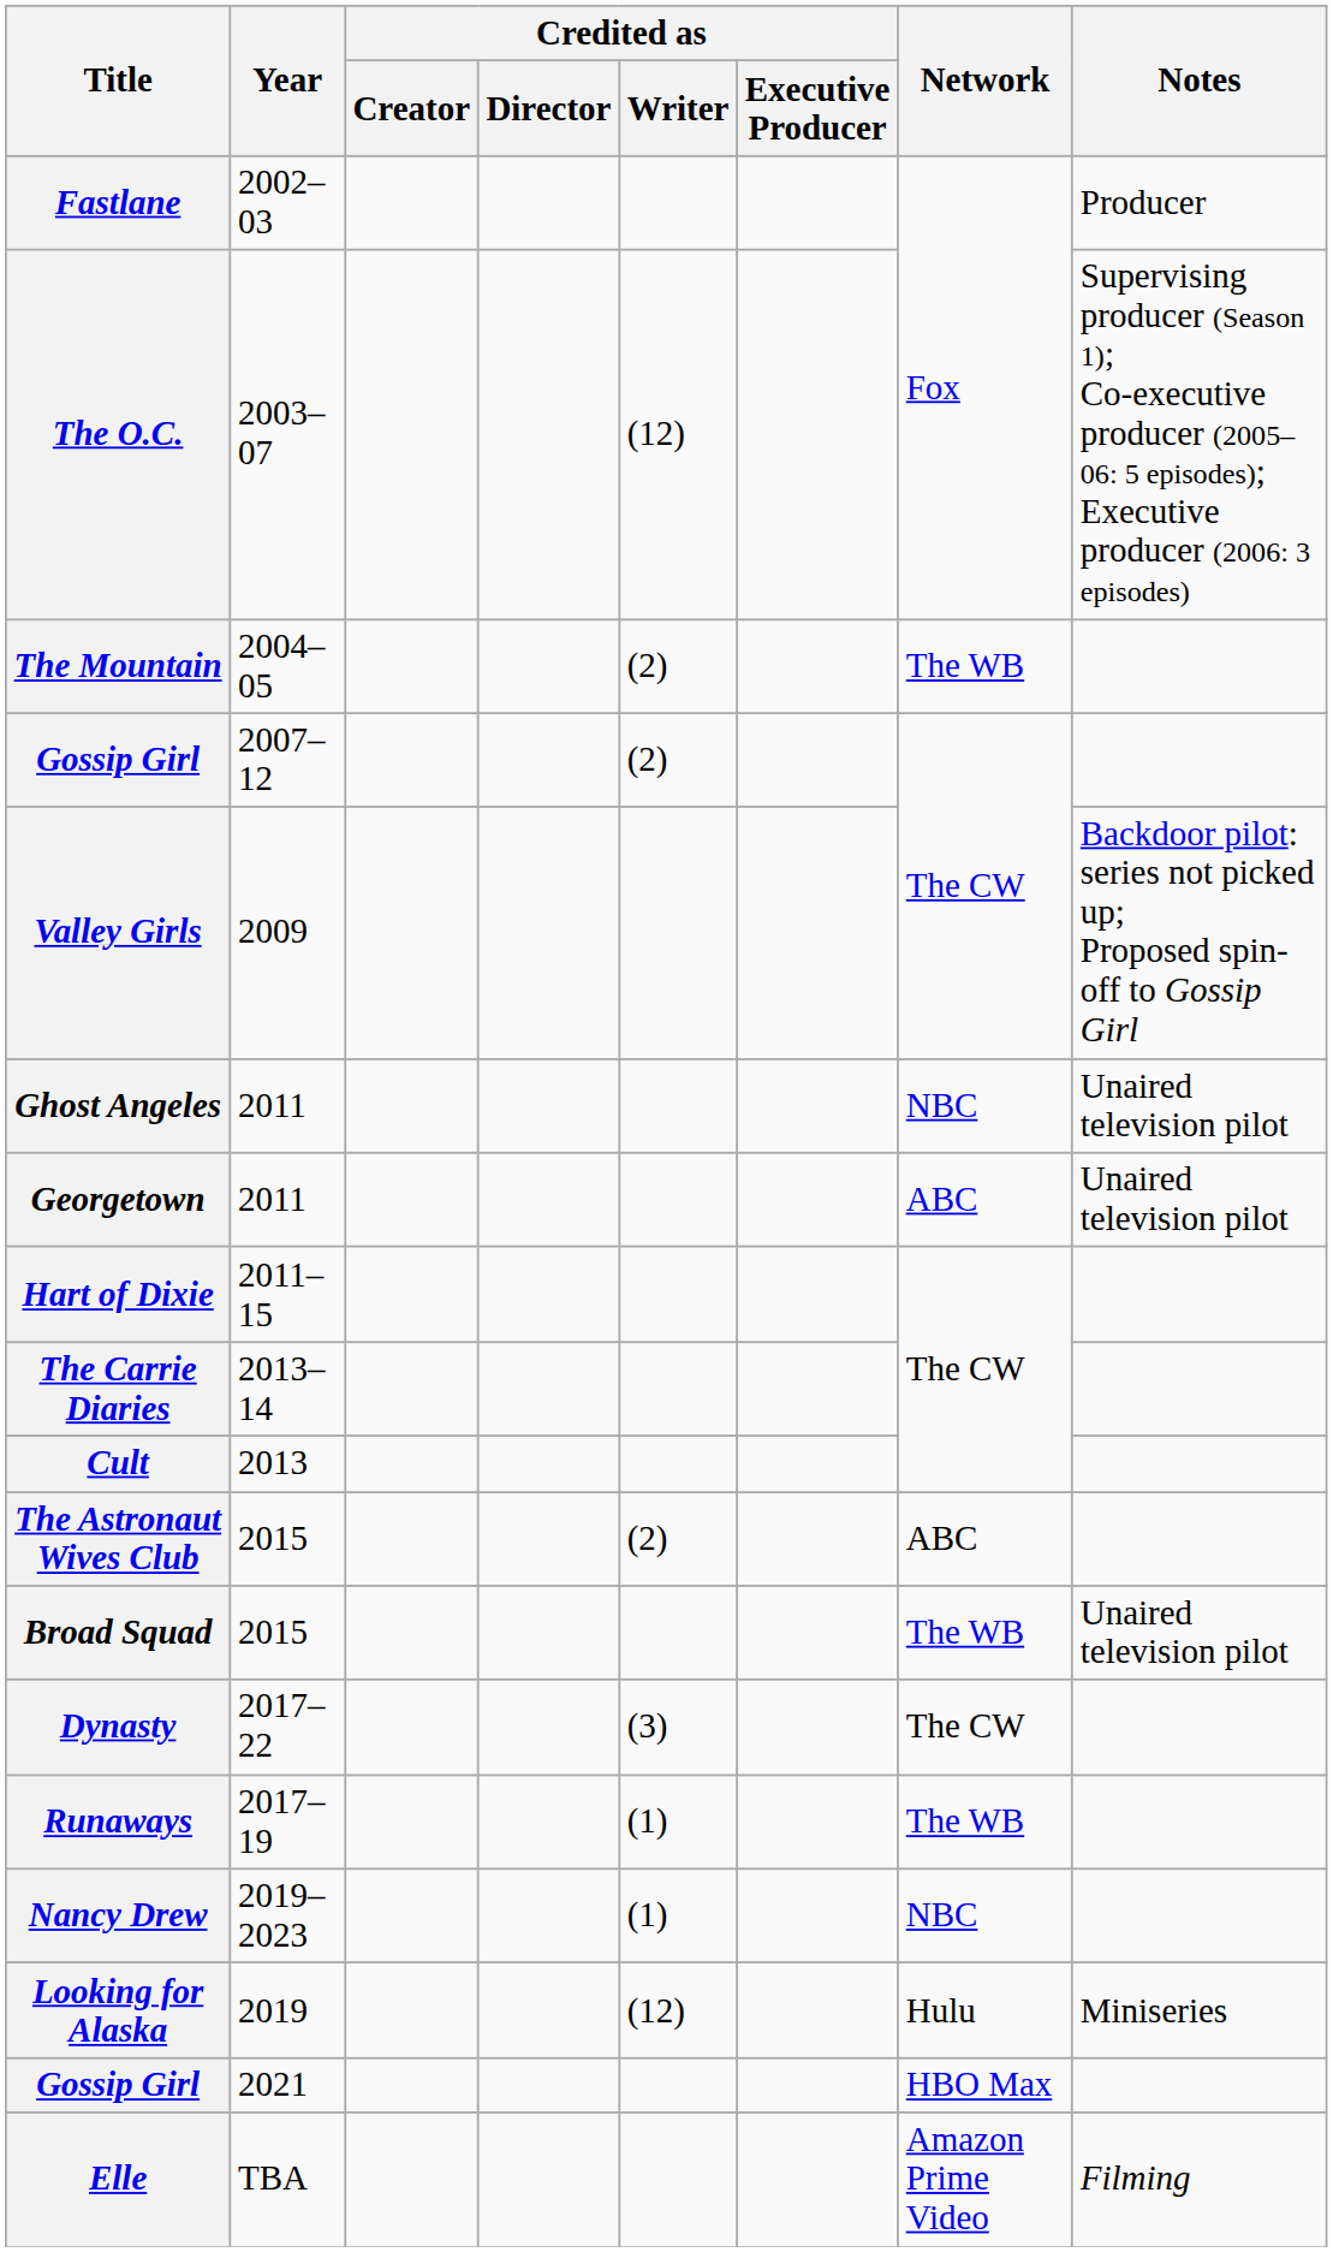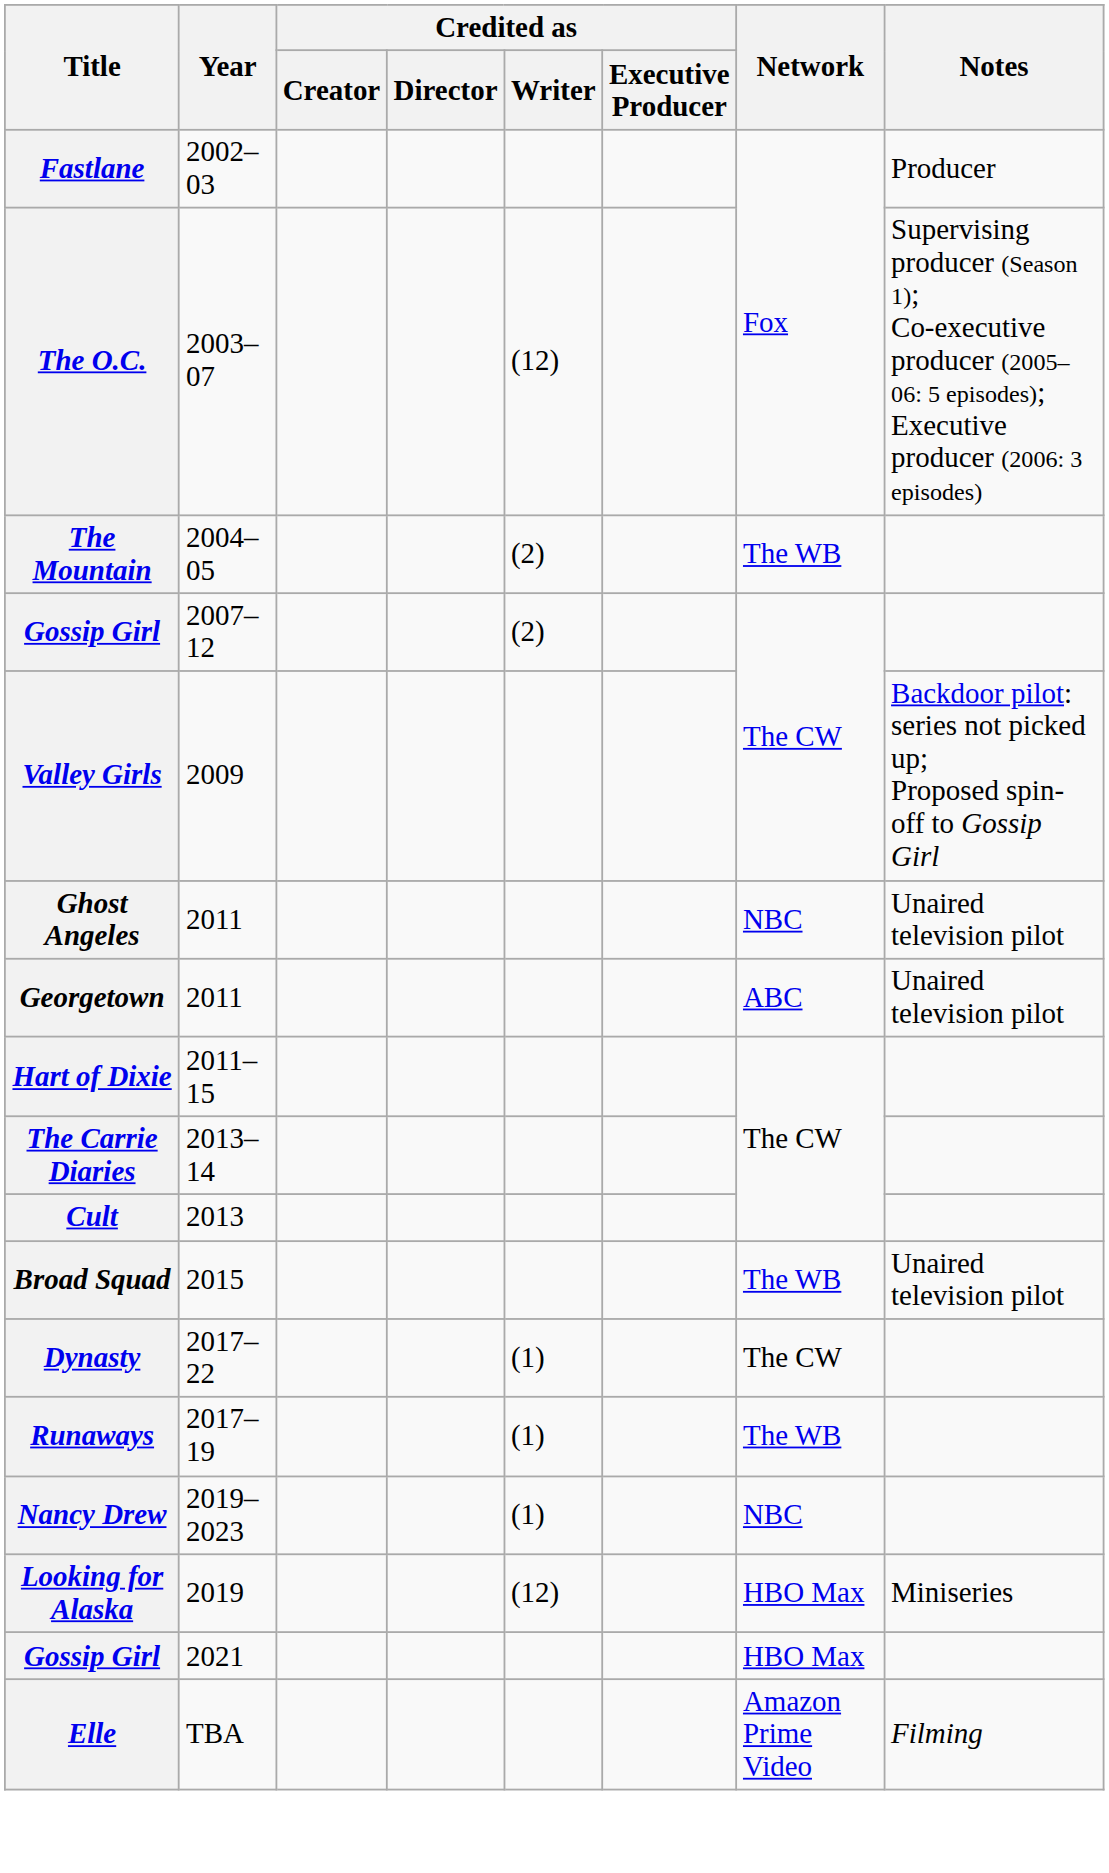 <table class="wikitable plainrowheaders sortable">
 <tr>
 <th rowspan="2" scope="col">Title</th>
 <th rowspan="2" scope="col">Year</th>
 <th colspan="4" scope="col">Credited as</th>
 <th rowspan="2" scope="col">Network</th>
 <th rowspan="2" scope="col" class="unsortable">Notes</th>
 </tr>
 <tr>
 <th>Creator</th>
 <th>Director</th>
 <th>Writer</th>
 <th>Executive<br>Producer</th>
 </tr>
 <tr>
 <th scope=row><em><a href='#'>Fastlane</a></em></th>
 <td>2002–03</td>
 <td></td>
 <td></td>
 <td></td>
 <td></td>
 <td rowspan="2"><a href='#'>Fox</a></td>
 <td>Producer</td>
 </tr>
 <tr>
 <th scope=row><em><a href='#'>The O.C.</a></em></th>
 <td>2003–07</td>
 <td></td>
 <td></td>
 <td> (12)</td>
 <td></td>
 <td>Supervising producer <small>(Season 1)</small>; <br>Co-executive producer <small>(2005–06: 5 episodes)</small>; <br>Executive producer <small>(2006: 3 episodes)</small></td>
 </tr>
 <tr>
 <th scope=row><em><a href='#'>The Mountain</a></em></th>
 <td>2004–05</td>
 <td></td>
 <td></td>
 <td> (2)</td>
 <td></td>
 <td><a href='#'>The WB</a></td>
 <td></td>
 </tr>
 <tr>
 <th scope=row><em><a href='#'>Gossip Girl</a></em></th>
 <td>2007–12</td>
 <td></td>
 <td></td>
 <td> (2)</td>
 <td></td>
 <td rowspan="2"><a href='#'>The CW</a></td>
 <td></td>
 </tr>
 <tr>
 <th scope=row><em><a href='#'>Valley Girls</a></em></th>
 <td>2009</td>
 <td></td>
 <td></td>
 <td></td>
 <td></td>
 <td><a href='#'>Backdoor pilot</a>: series not picked up; <br>Proposed spin-off to <em>Gossip Girl</em></td>
 </tr>
 <tr>
 <th scope=row><em>Ghost Angeles</em></th>
 <td>2011</td>
 <td></td>
 <td></td>
 <td></td>
 <td></td>
 <td><a href='#'>NBC</a></td>
 <td>Unaired television pilot</td>
 </tr>
 <tr>
 <th scope=row><em>Georgetown</em></th>
 <td>2011</td>
 <td></td>
 <td></td>
 <td></td>
 <td></td>
 <td><a href='#'>ABC</a></td>
 <td>Unaired television pilot</td>
 </tr>
 <tr>
 <th scope=row><em><a href='#'>Hart of Dixie</a></em></th>
 <td>2011–15</td>
 <td></td>
 <td></td>
 <td></td>
 <td></td>
 <td rowspan="3">The CW</td>
 <td></td>
 </tr>
 <tr>
 <th scope=row><em><a href='#'>The Carrie Diaries</a></em></th>
 <td>2013–14</td>
 <td></td>
 <td></td>
 <td></td>
 <td></td>
 <td></td>
 </tr>
 <tr>
 <th scope=row><em><a href='#'>Cult</a></em></th>
 <td>2013</td>
 <td></td>
 <td></td>
 <td></td>
 <td></td>
 <td></td>
 </tr>
 <tr>
-<th scope=row><em><a href='#'>The Astronaut Wives Club</a></em></th>
-<td>2015</td>
-<td></td>
-<td></td>
-<td> (2)</td>
-<td></td>
-<td>ABC</td>
-<td></td>
-</tr>
-<tr>
 <th scope=row><em>Broad Squad</em></th>
 <td>2015</td>
 <td></td>
 <td></td>
 <td></td>
 <td></td>
 <td><a href='#'>The WB</a></td>
 <td>Unaired television pilot</td>
 </tr>
 <tr>
 <th scope=row><em><a href='#'>Dynasty</a></em></th>
 <td>2017–22</td>
 <td></td>
 <td></td>
-<td> (3)</td>
+<td> (1)</td>
 <td></td>
 <td>The CW</td>
 <td></td>
 </tr>
 <tr>
 <th scope=row><em><a href='#'>Runaways</a></em></th>
 <td>2017–19</td>
 <td></td>
 <td></td>
 <td> (1)</td>
 <td></td>
 <td><a href='#'>The WB</a></td>
 <td></td>
 </tr>
 <tr>
 <th scope=row><em><a href='#'>Nancy Drew</a></em></th>
 <td>2019–2023</td>
 <td></td>
 <td></td>
 <td> (1)</td>
 <td></td>
 <td><a href='#'>NBC</a></td>
 <td></td>
 </tr>
 <tr>
 <th scope=row><em><a href='#'>Looking for Alaska</a></em></th>
 <td>2019</td>
 <td></td>
 <td></td>
 <td> (12)</td>
 <td></td>
-<td>Hulu</td>
+<td><a href='#'>HBO Max</a></td>
 <td>Miniseries</td>
 </tr>
 <tr>
 <th scope=row><em><a href='#'>Gossip Girl</a></em></th>
 <td>2021</td>
 <td></td>
 <td></td>
 <td></td>
 <td></td>
 <td><a href='#'>HBO Max</a></td>
 <td></td>
 </tr>
 <tr>
 <th scope=row><em><a href='#'>Elle</a></em></th>
 <td>TBA</td>
 <td></td>
 <td></td>
 <td></td>
 <td></td>
 <td><a href='#'>Amazon Prime Video</a></td>
 <td><em>Filming</em></td>
 </tr>
 </table>
